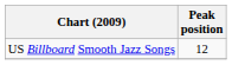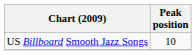 <table class="wikitable sortable">
 <tr>
 <th align="left">Chart (2009)</th>
 <th align="left">Peak<br>position</th>
 </tr>
 <tr>
 <td align="left">US <em><a href='#'>Billboard</a></em> <a href='#'>Smooth Jazz Songs</a></td>
-<td align="center">12</td>
+<td align="center">10</td>
 </tr>
 <tr>
 </tr>
 </table>
